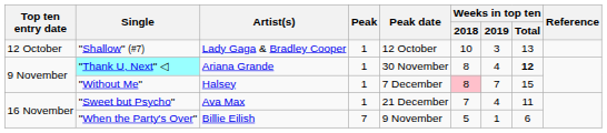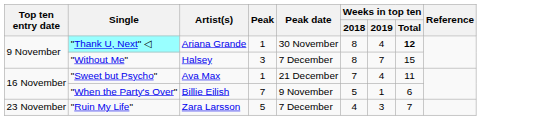 <table class="plainrowheaders sortable wikitable">
 <tr>
 <th rowspan=2>Top ten<br>entry date</th>
 <th rowspan=2>Single</th>
 <th rowspan=2>Artist(s)</th>
 <th rowspan=2>Peak</th>
 <th rowspan=2>Peak date</th>
 <th colspan=3>Weeks in top ten</th>
 <th rowspan=2>Reference</th>
 </tr>
 <tr>
 <th align=center>2018</th>
 <th align=center>2019</th>
 <th align=center>Total</th>
 </tr>
 <tr>
-<td>12 October</td>
-<td>"<a href='#'>Shallow</a>" <small>(#7)</small></td>
-<td><a href='#'>Lady Gaga</a> & <a href='#'>Bradley Cooper</a></td>
-<td align=center>1</td>
-<td>12 October</td>
-<td align=center>10</td>
-<td align=center>3</td>
-<td align=center>13</td>
-<td align="center"></td>
-</tr>
-<tr>
 <td rowspan=2>9 November</td>
 <td style="background:#9ff;">"<a href='#'>Thank U, Next</a>" ◁</td>
 <td><a href='#'>Ariana Grande</a></td>
 <td align=center>1</td>
 <td>30 November</td>
 <td align=center>8</td>
 <td align=center>4</td>
 <td align=center><strong>12</strong></td>
 <td rowspan=2 align="center"></td>
 </tr>
 <tr>
 <td>"<a href='#'>Without Me</a>"</td>
 <td><a href='#'>Halsey</a></td>
-<td align=center>1</td>
+<td align=center>3</td>
 <td>7 December</td>
-<td align=center style="background: pink;">8</td>
+<td align=center>8</td>
 <td align=center>7</td>
 <td align=center>15</td>
 </tr>
 <tr>
 <td rowspan=2>16 November</td>
 <td>"<a href='#'>Sweet but Psycho</a>"</td>
 <td><a href='#'>Ava Max</a></td>
 <td align=center>1</td>
 <td>21 December</td>
 <td align=center>7</td>
 <td align=center>4</td>
 <td align=center>11</td>
 <td rowspan=2 align="center"></td>
 </tr>
 <tr>
 <td>"<a href='#'>When the Party's Over</a>"</td>
 <td><a href='#'>Billie Eilish</a></td>
 <td align=center>7</td>
 <td>9 November</td>
 <td align=center>5</td>
 <td align=center>1</td>
 <td align=center>6</td>
 </tr>
+<tr>
+<td>23 November</td>
+<td>"<a href='#'>Ruin My Life</a>"</td>
+<td><a href='#'>Zara Larsson</a></td>
+<td align=center>5</td>
+<td>7 December</td>
+<td align=center>4</td>
+<td align=center>3</td>
+<td align=center>7</td>
+<td align="center"></td>
+</tr>
 </table>
